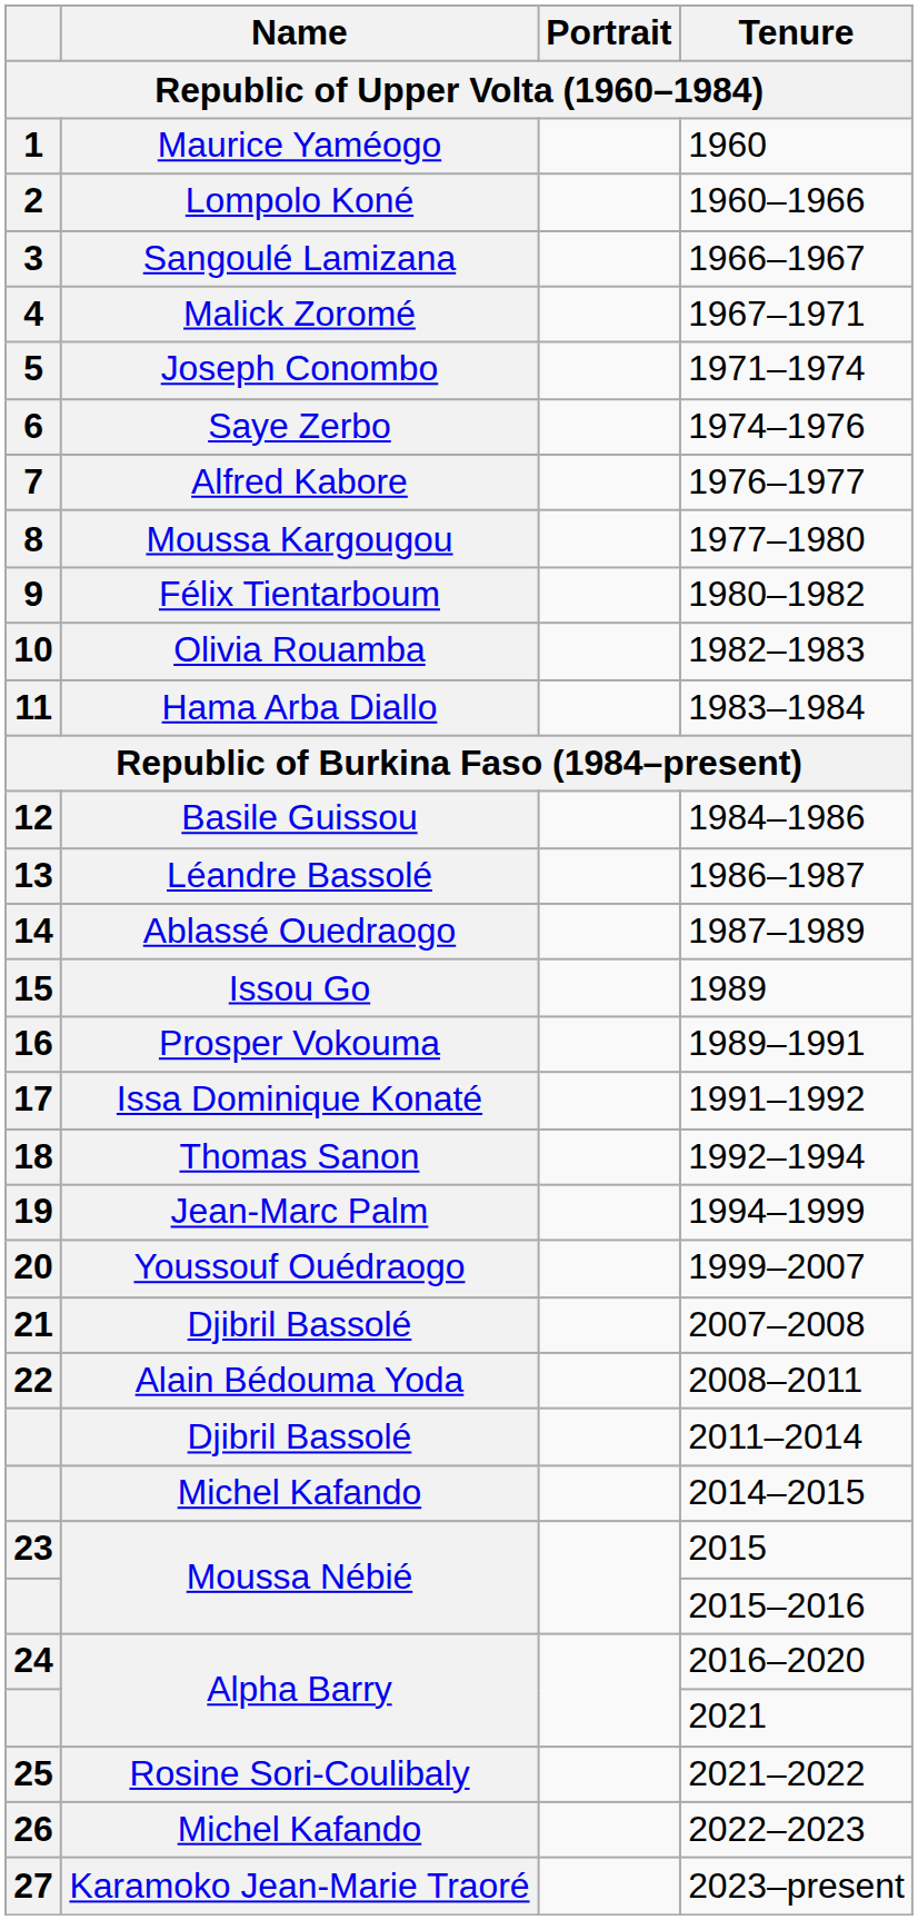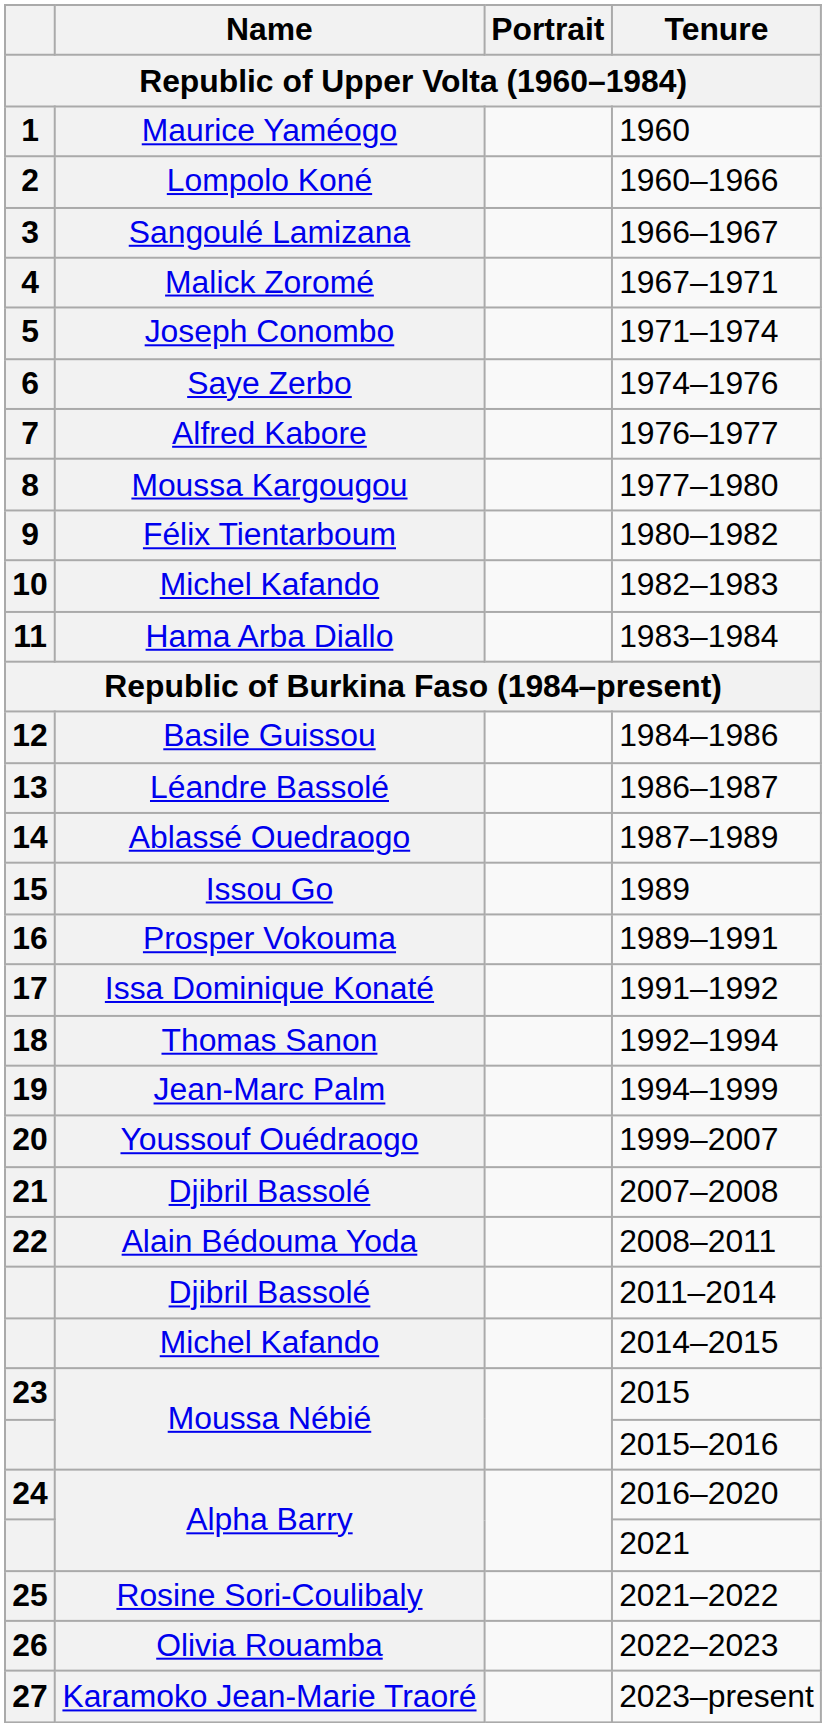 <table class="wikitable">
 <tr>
 <th></th>
 <th>Name<br></th>
 <th>Portrait</th>
 <th>Tenure</th>
 </tr>
 <tr>
 <th colspan="4" align="center">Republic of Upper Volta (1960–1984)</th>
 </tr>
 <tr>
 <th>1</th>
 <th align="center" scope="row" style="font-weight:normal;"><a href='#'>Maurice Yaméogo</a><br></th>
 <td></td>
 <td>1960</td>
 </tr>
 <tr>
 <th>2</th>
 <th align="center" scope="row" style="font-weight:normal;"><a href='#'>Lompolo Koné</a><br></th>
 <td></td>
 <td>1960–1966</td>
 </tr>
 <tr>
 <th>3</th>
 <th align="center" scope="row" style="font-weight:normal;"><a href='#'>Sangoulé Lamizana</a><br></th>
 <td></td>
 <td>1966–1967</td>
 </tr>
 <tr>
 <th>4</th>
 <th align="center" scope="row" style="font-weight:normal;"><a href='#'>Malick Zoromé</a><br></th>
 <td></td>
 <td>1967–1971</td>
 </tr>
 <tr>
 <th>5</th>
 <th align="center" scope="row" style="font-weight:normal;"><a href='#'>Joseph Conombo</a><br></th>
 <td></td>
 <td>1971–1974</td>
 </tr>
 <tr>
 <th>6</th>
 <th align="center" scope="row" style="font-weight:normal;"><a href='#'>Saye Zerbo</a><br></th>
 <td></td>
 <td>1974–1976</td>
 </tr>
 <tr>
 <th>7</th>
 <th align="center" scope="row" style="font-weight:normal;"><a href='#'>Alfred Kabore</a><br></th>
 <td></td>
 <td>1976–1977</td>
 </tr>
 <tr>
 <th>8</th>
 <th align="center" scope="row" style="font-weight:normal;"><a href='#'>Moussa Kargougou</a><br></th>
 <td></td>
 <td>1977–1980</td>
 </tr>
 <tr>
 <th>9</th>
 <th align="center" scope="row" style="font-weight:normal;"><a href='#'>Félix Tientarboum</a><br></th>
 <td></td>
 <td>1980–1982</td>
 </tr>
 <tr>
 <th>10</th>
-<th align="center" scope="row" style="font-weight:normal;"><a href='#'>Olivia Rouamba</a></th>
+<th align="center" scope="row" style="font-weight:normal;"><a href='#'>Michel Kafando</a><br></th>
 <td></td>
 <td>1982–1983</td>
 </tr>
 <tr>
 <th>11</th>
 <th align="center" scope="row" style="font-weight:normal;"><a href='#'>Hama Arba Diallo</a><br></th>
 <td></td>
 <td>1983–1984</td>
 </tr>
 <tr>
 <th colspan="4" align="center">Republic of Burkina Faso (1984–present)</th>
 </tr>
 <tr>
 <th>12</th>
 <th align="center" scope="row" style="font-weight:normal;"><a href='#'>Basile Guissou</a><br></th>
 <td></td>
 <td>1984–1986</td>
 </tr>
 <tr>
 <th>13</th>
 <th align="center" scope="row" style="font-weight:normal;"><a href='#'>Léandre Bassolé</a><br></th>
 <td></td>
 <td>1986–1987</td>
 </tr>
 <tr>
 <th>14</th>
 <th align="center" scope="row" style="font-weight:normal;"><a href='#'>Ablassé Ouedraogo</a><br></th>
 <td></td>
 <td>1987–1989</td>
 </tr>
 <tr>
 <th>15</th>
 <th align="center" scope="row" style="font-weight:normal;"><a href='#'>Issou Go</a></th>
 <td></td>
 <td>1989</td>
 </tr>
 <tr>
 <th>16</th>
 <th align="center" scope="row" style="font-weight:normal;"><a href='#'>Prosper Vokouma</a><br></th>
 <td></td>
 <td>1989–1991</td>
 </tr>
 <tr>
 <th>17</th>
 <th align="center" scope="row" style="font-weight:normal;"><a href='#'>Issa Dominique Konaté</a><br></th>
 <td></td>
 <td>1991–1992</td>
 </tr>
 <tr>
 <th>18</th>
 <th align="center" scope="row" style="font-weight:normal;"><a href='#'>Thomas Sanon</a><br></th>
 <td></td>
 <td>1992–1994</td>
 </tr>
 <tr>
 <th>19</th>
 <th align="center" scope="row" style="font-weight:normal;"><a href='#'>Jean-Marc Palm</a></th>
 <td></td>
 <td>1994–1999</td>
 </tr>
 <tr>
 <th>20</th>
 <th align="center" scope="row" style="font-weight:normal;"><a href='#'>Youssouf Ouédraogo</a><br></th>
 <td></td>
 <td>1999–2007</td>
 </tr>
 <tr>
 <th>21</th>
 <th align="center" scope="row" style="font-weight:normal;"><a href='#'>Djibril Bassolé</a><br></th>
 <td></td>
 <td>2007–2008</td>
 </tr>
 <tr>
 <th>22</th>
 <th align="center" scope="row" style="font-weight:normal;"><a href='#'>Alain Bédouma Yoda</a><br></th>
 <td></td>
 <td>2008–2011</td>
 </tr>
 <tr>
 <th></th>
 <th align="center" scope="row" style="font-weight:normal;"><a href='#'>Djibril Bassolé</a><br></th>
 <td></td>
 <td>2011–2014</td>
 </tr>
 <tr>
 <th></th>
 <th align="center" scope="row" style="font-weight:normal;"><a href='#'>Michel Kafando</a><br></th>
 <td></td>
 <td>2014–2015</td>
 </tr>
 <tr>
 <th>23</th>
 <th rowspan="2" align="center" scope="row" style="font-weight:normal;"><a href='#'>Moussa Nébié</a><br></th>
 <td rowspan="2"></td>
 <td>2015</td>
 </tr>
 <tr>
 <th></th>
 <td>2015–2016</td>
 </tr>
 <tr>
 <th>24</th>
 <th rowspan="2" align="center" scope="row" style="font-weight:normal;"><a href='#'>Alpha Barry</a><br></th>
 <td rowspan="2"></td>
 <td>2016–2020</td>
 </tr>
 <tr>
 <th></th>
 <td>2021</td>
 </tr>
 <tr>
 <th>25</th>
 <th align="center" scope="row" style="font-weight:normal;"><a href='#'>Rosine Sori-Coulibaly</a><br></th>
 <td></td>
 <td>2021–2022</td>
 </tr>
 <tr>
 <th>26</th>
-<th align="center" scope="row" style="font-weight:normal;"><a href='#'>Michel Kafando</a><br></th>
+<th align="center" scope="row" style="font-weight:normal;"><a href='#'>Olivia Rouamba</a></th>
 <td></td>
 <td>2022–2023</td>
 </tr>
 <tr>
 <th>27</th>
 <th align="center" scope="row" style="font-weight:normal;"><a href='#'>Karamoko Jean-Marie Traoré</a><br></th>
 <td></td>
 <td>2023–present</td>
 </tr>
 </table>
